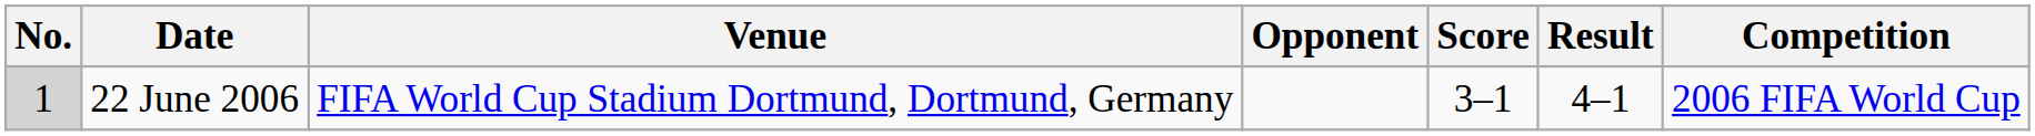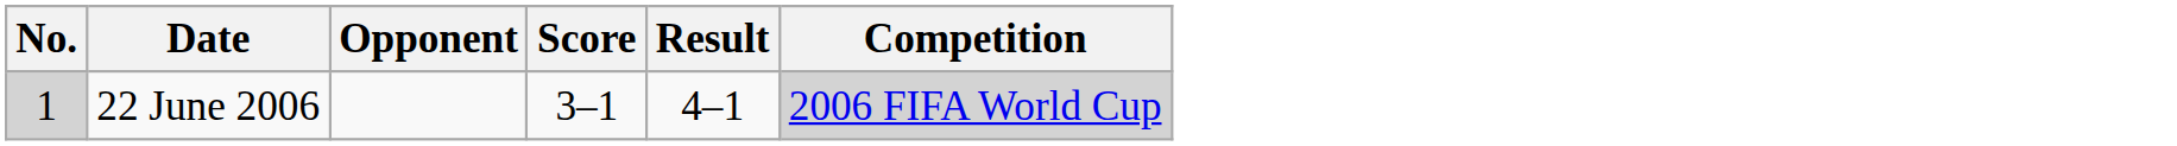 <table class="wikitable sortable">
 <tr>
 <th scope="col">No.</th>
 <th scope="col">Date</th>
-<th scope="col">Venue</th>
 <th scope="col">Opponent</th>
 <th scope="col">Score</th>
 <th scope="col">Result</th>
 <th scope="col">Competition</th>
 </tr>
 <tr>
 <td align="center" style="background: lightgrey;">1</td>
 <td>22 June 2006</td>
-<td><a href='#'>FIFA World Cup Stadium Dortmund</a>, <a href='#'>Dortmund</a>, Germany</td>
 <td></td>
 <td align="center">3–1</td>
 <td align="center">4–1</td>
-<td><a href='#'>2006 FIFA World Cup</a></td>
+<td style="background: lightgrey;"><a href='#'>2006 FIFA World Cup</a></td>
 </tr>
 </table>
